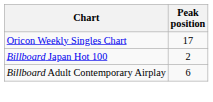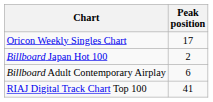 <table class="wikitable">
 <tr>
 <th>Chart</th>
 <th>Peak<br>position</th>
 </tr>
 <tr>
 <td><a href='#'>Oricon Weekly Singles Chart</a></td>
 <td align="center">17</td>
 </tr>
 <tr>
 <td><a href='#'><em>Billboard</em> Japan Hot 100</a></td>
 <td align="center">2</td>
 </tr>
 <tr>
 <td><em>Billboard</em> Adult Contemporary Airplay</td>
 <td align="center">6</td>
 </tr>
+<tr>
+<td><a href='#'>RIAJ Digital Track Chart</a> Top 100</td>
+<td align="center">41</td>
+</tr>
 </table>
